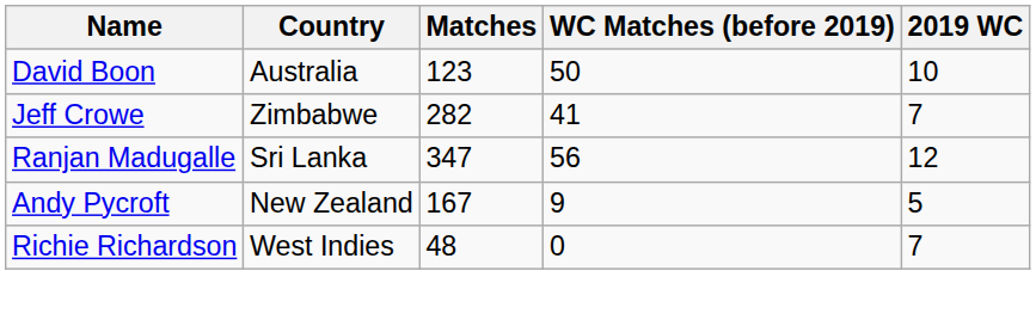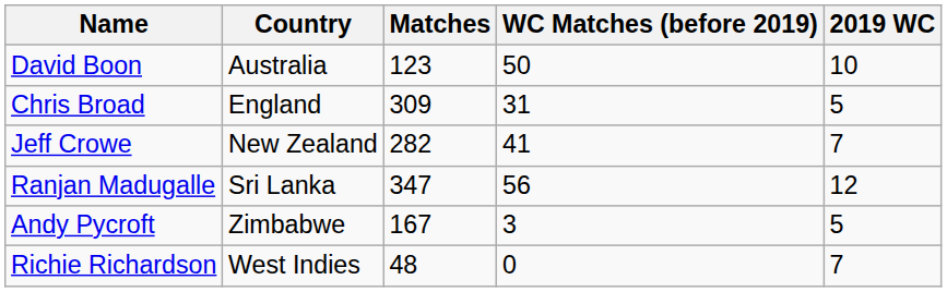 <table class="wikitable">
 <tr>
 <th>Name</th>
 <th>Country</th>
 <th>Matches</th>
 <th>WC Matches (before 2019)</th>
 <th>2019 WC</th>
 </tr>
 <tr>
 <td><a href='#'>David Boon</a></td>
 <td>Australia</td>
 <td>123</td>
 <td>50</td>
 <td>10</td>
 </tr>
 <tr>
+<td><a href='#'>Chris Broad</a></td>
+<td>England</td>
+<td>309</td>
+<td>31</td>
+<td>5</td>
+</tr>
+<tr>
 <td><a href='#'>Jeff Crowe</a></td>
-<td>Zimbabwe</td>
+<td>New Zealand</td>
 <td>282</td>
 <td>41</td>
 <td>7</td>
 </tr>
 <tr>
 <td><a href='#'>Ranjan Madugalle</a></td>
 <td>Sri Lanka</td>
 <td>347</td>
 <td>56</td>
 <td>12</td>
 </tr>
 <tr>
 <td><a href='#'>Andy Pycroft</a></td>
-<td>New Zealand</td>
+<td>Zimbabwe</td>
 <td>167</td>
-<td>9</td>
+<td>3</td>
 <td>5</td>
 </tr>
 <tr>
 <td><a href='#'>Richie Richardson</a></td>
 <td>West Indies</td>
 <td>48</td>
 <td>0</td>
 <td>7</td>
 </tr>
 </table>
